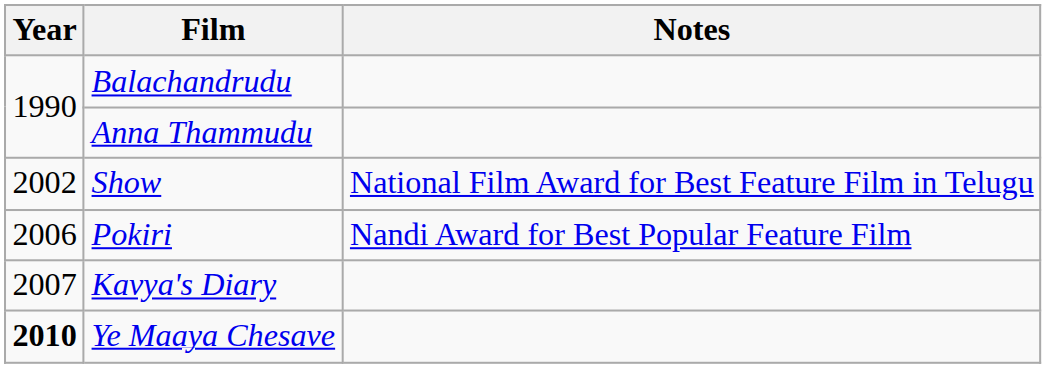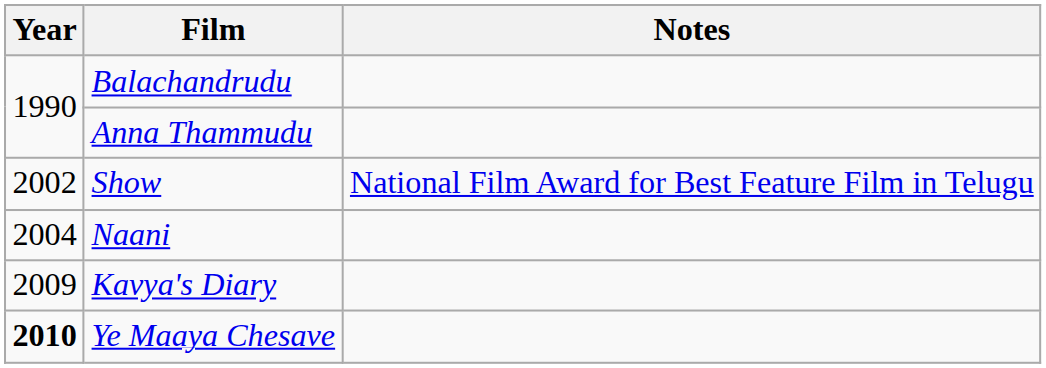 <table class="wikitable">
 <tr>
 <th>Year</th>
 <th>Film</th>
 <th>Notes</th>
 </tr>
 <tr>
 <td rowspan="2">1990</td>
 <td><em><a href='#'>Balachandrudu</a></em></td>
 <td></td>
 </tr>
 <tr>
 <td><em><a href='#'>Anna Thammudu</a></em></td>
 <td></td>
 </tr>
 <tr>
 <td>2002</td>
 <td><em><a href='#'>Show</a></em></td>
 <td><a href='#'>National Film Award for Best Feature Film in Telugu</a></td>
 </tr>
 <tr>
-<td>2006</td>
-<td><em><a href='#'>Pokiri</a></em></td>
-<td><a href='#'>Nandi Award for Best Popular Feature Film</a></td>
+<td>2004</td>
+<td><em><a href='#'>Naani</a></em></td>
+<td></td>
 </tr>
 <tr>
-<td>2007</td>
+<td>2009</td>
 <td><em><a href='#'>Kavya's Diary</a></em></td>
 <td></td>
 </tr>
 <tr>
 <td><strong>2010</strong></td>
 <td><em><a href='#'>Ye Maaya Chesave</a></em></td>
 <td></td>
 </tr>
 </table>
